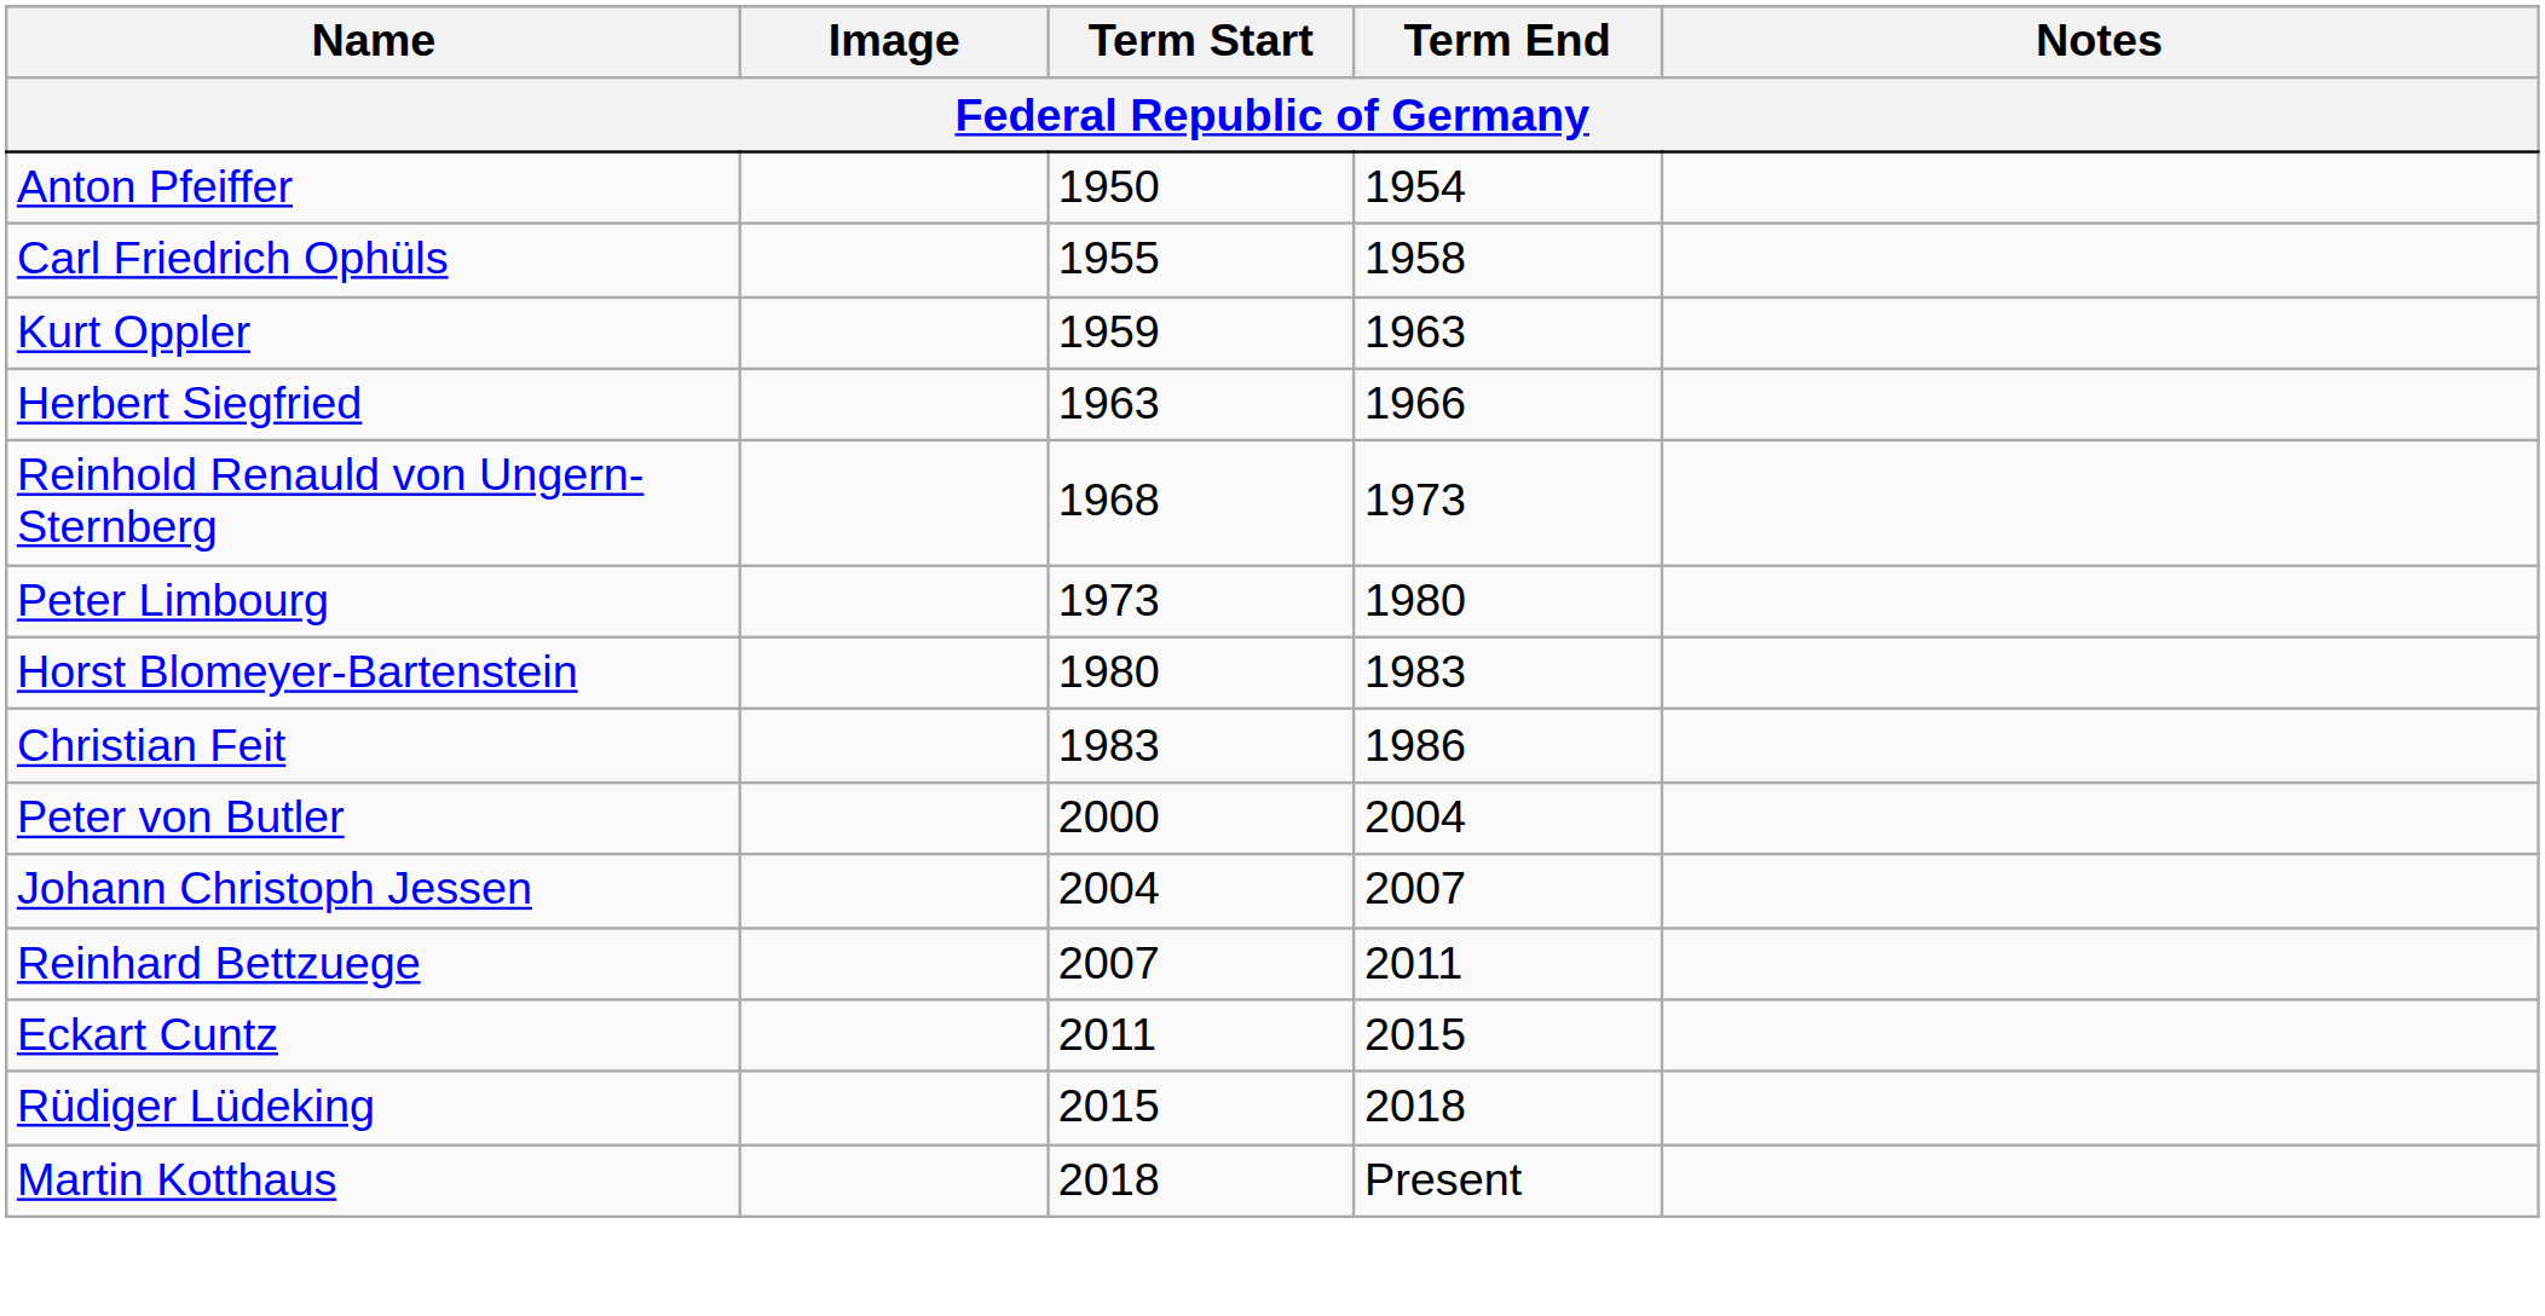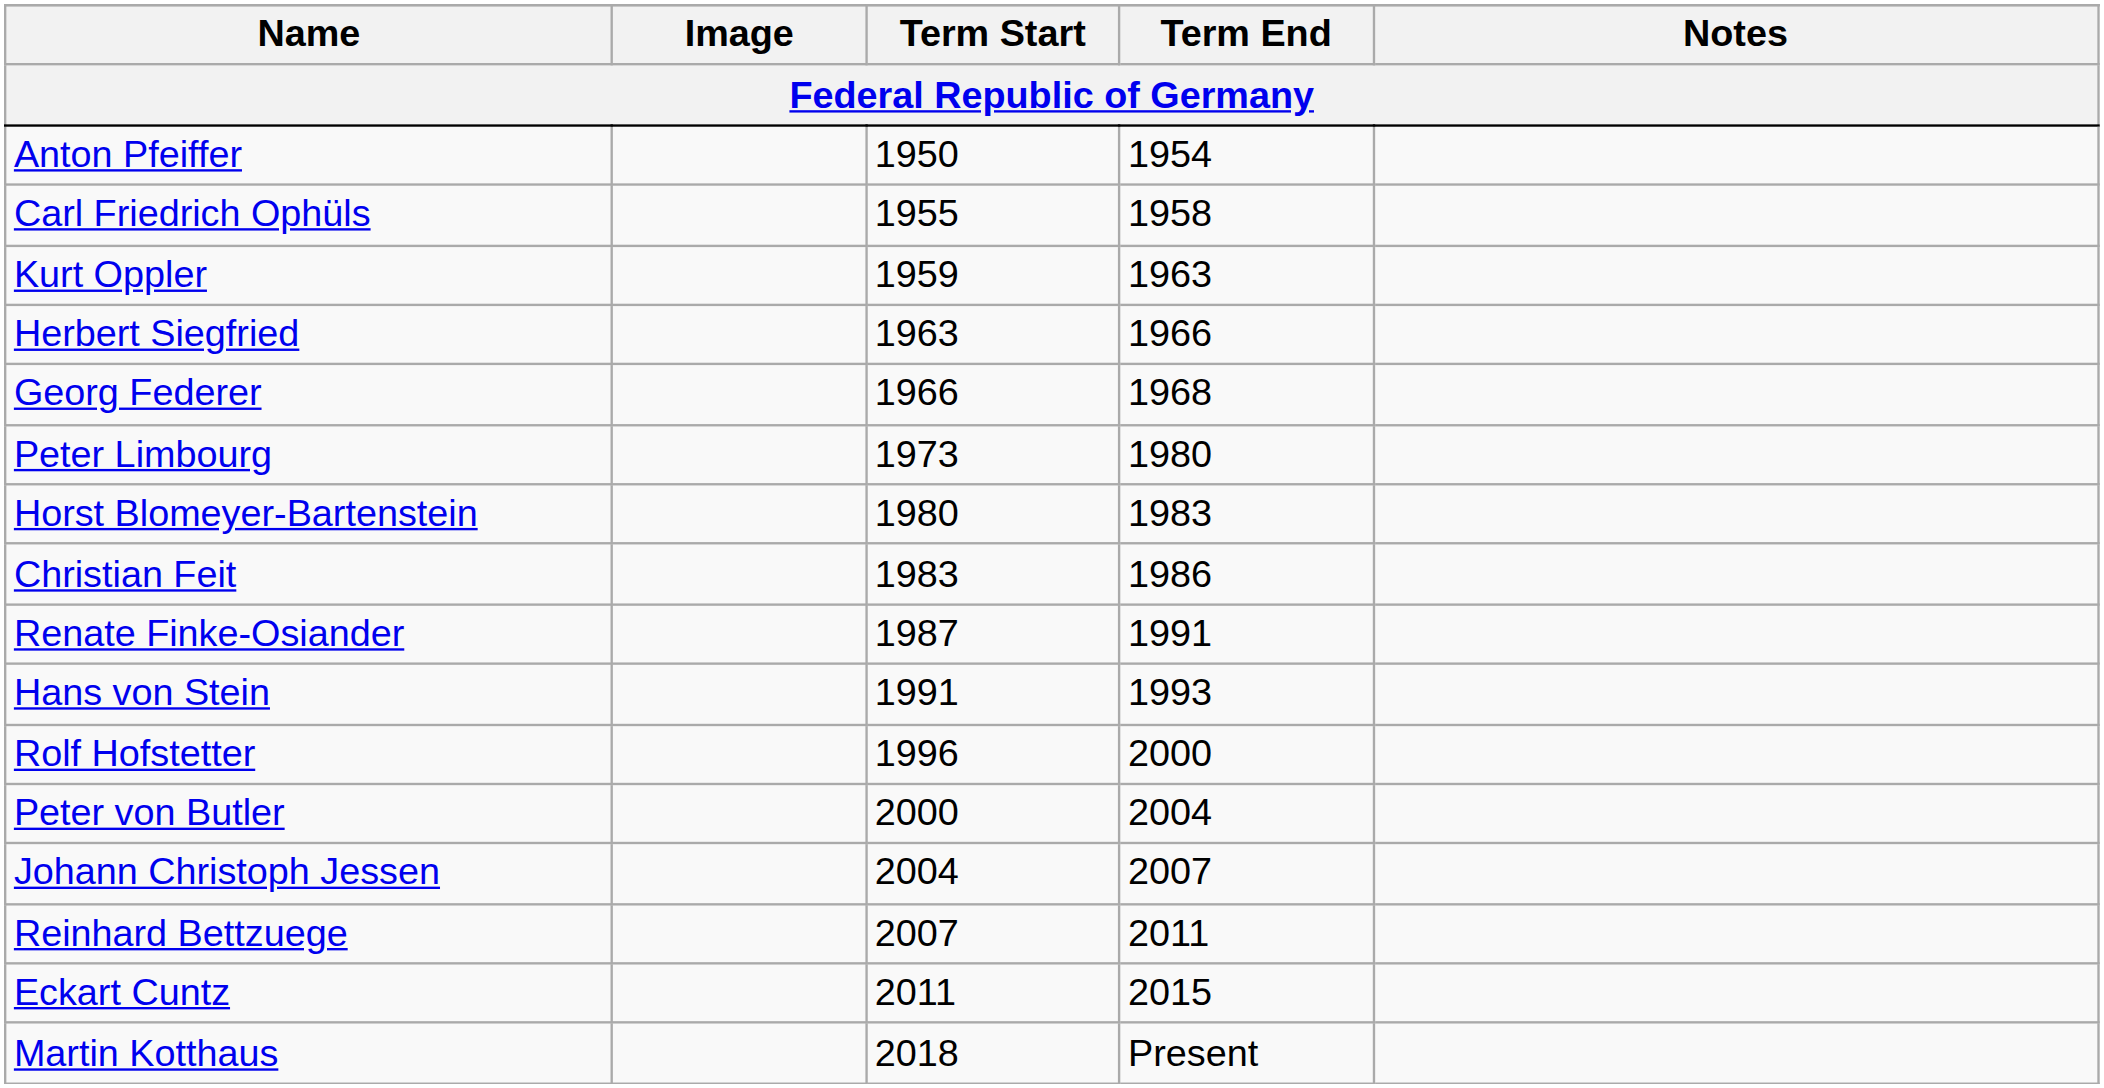 <table class="wikitable">
 <tr>
 </tr>
 <tr class="hintergrundfarbe5">
 <th width="250">Name</th>
 <th width="100">Image</th>
 <th width="100">Term Start</th>
 <th width="100">Term End</th>
 <th width="300">Notes</th>
 </tr>
 <tr>
 <th colspan="5" style="border-bottom: 1pt black solid; border-top: 1pt black solid;"> <a href='#'>Federal Republic of Germany</a></th>
 </tr>
 <tr>
 <td><a href='#'>Anton Pfeiffer</a></td>
 <td></td>
 <td>1950</td>
 <td>1954</td>
 <td></td>
 </tr>
 <tr>
 <td><a href='#'>Carl Friedrich Ophüls</a></td>
 <td></td>
 <td>1955</td>
 <td>1958</td>
 <td></td>
 </tr>
 <tr>
 <td><a href='#'>Kurt Oppler</a></td>
 <td></td>
 <td>1959</td>
 <td>1963</td>
 <td></td>
 </tr>
 <tr>
 <td><a href='#'>Herbert Siegfried</a></td>
 <td></td>
 <td>1963</td>
 <td>1966</td>
 <td></td>
 </tr>
 <tr>
-<td><a href='#'>Reinhold Renauld von Ungern-Sternberg</a></td>
+<td><a href='#'>Georg Federer</a></td>
 <td></td>
+<td>1966</td>
 <td>1968</td>
-<td>1973</td>
 <td></td>
 </tr>
 <tr>
 <td><a href='#'>Peter Limbourg</a></td>
 <td></td>
 <td>1973</td>
 <td>1980</td>
 <td></td>
 </tr>
 <tr>
 <td><a href='#'>Horst Blomeyer-Bartenstein</a></td>
 <td></td>
 <td>1980</td>
 <td>1983</td>
 <td></td>
 </tr>
 <tr>
 <td><a href='#'>Christian Feit</a></td>
 <td></td>
 <td>1983</td>
 <td>1986</td>
+<td></td>
+</tr>
+<tr>
+<td><a href='#'>Renate Finke-Osiander</a></td>
+<td></td>
+<td>1987</td>
+<td>1991</td>
+<td></td>
+</tr>
+<tr>
+<td><a href='#'>Hans von Stein</a></td>
+<td></td>
+<td>1991</td>
+<td>1993</td>
+<td></td>
+</tr>
+<tr>
+<td><a href='#'>Rolf Hofstetter</a></td>
+<td></td>
+<td>1996</td>
+<td>2000</td>
 <td></td>
 </tr>
 <tr>
 <td><a href='#'>Peter von Butler</a></td>
 <td></td>
 <td>2000</td>
 <td>2004</td>
 <td></td>
 </tr>
 <tr>
 <td><a href='#'>Johann Christoph Jessen</a></td>
 <td></td>
 <td>2004</td>
 <td>2007</td>
 <td></td>
 </tr>
 <tr>
 <td><a href='#'>Reinhard Bettzuege</a></td>
 <td></td>
 <td>2007</td>
 <td>2011</td>
 <td></td>
 </tr>
 <tr>
 <td><a href='#'>Eckart Cuntz</a></td>
 <td></td>
 <td>2011</td>
 <td>2015</td>
 <td></td>
 </tr>
 <tr>
-<td><a href='#'>Rüdiger Lüdeking</a></td>
-<td></td>
-<td>2015</td>
-<td>2018</td>
-<td></td>
-</tr>
-<tr>
 <td><a href='#'>Martin Kotthaus</a></td>
 <td></td>
 <td>2018</td>
 <td>Present</td>
 <td></td>
 </tr>
 </table>
